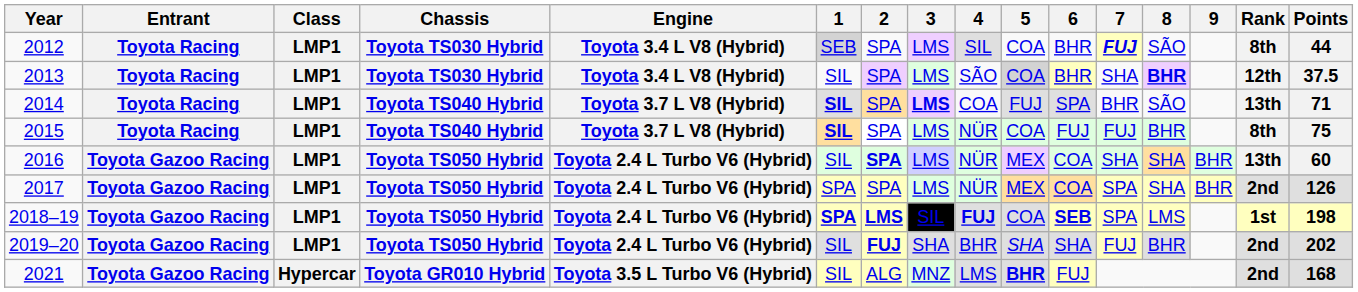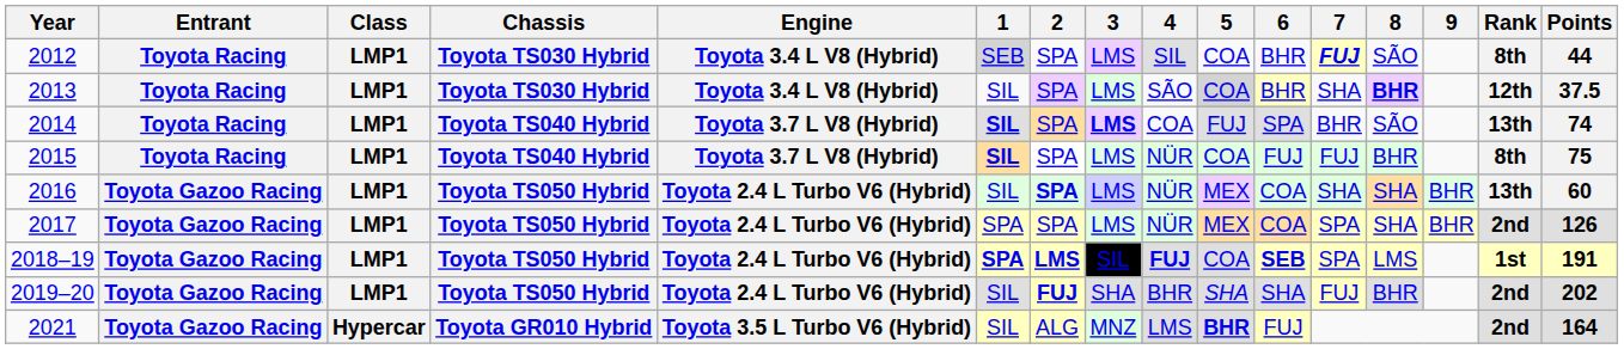 <table class="wikitable" style="text-align:center; font-size:85%">
 <tr>
 <th>Year</th>
 <th>Entrant</th>
 <th>Class</th>
 <th>Chassis</th>
 <th>Engine</th>
 <th>1</th>
 <th>2</th>
 <th>3</th>
 <th>4</th>
 <th>5</th>
 <th>6</th>
 <th>7</th>
 <th>8</th>
 <th>9</th>
 <th>Rank</th>
 <th>Points</th>
 </tr>
 <tr>
 <td><a href='#'>2012</a></td>
 <th nowrap><a href='#'>Toyota Racing</a></th>
 <th>LMP1</th>
 <th nowrap><a href='#'>Toyota TS030 Hybrid</a></th>
 <th nowrap><a href='#'>Toyota</a> 3.4 L V8 (Hybrid)</th>
 <td style="background: lightgrey;"><a href='#'>SEB</a></td>
 <td><a href='#'>SPA</a></td>
 <td style="background:#EFCFFF;"><a href='#'>LMS</a><br></td>
 <td style="background:#DFDFDF;"><a href='#'>SIL</a><br></td>
 <td><a href='#'>COA</a></td>
 <td><a href='#'>BHR</a></td>
 <td style="background:#FFFFBF;"><strong><em><a href='#'>FUJ</a></em></strong><br></td>
 <td><a href='#'>SÃO</a></td>
 <td></td>
 <th>8th</th>
 <th>44</th>
 </tr>
 <tr>
 <td><a href='#'>2013</a></td>
 <th nowrap><a href='#'>Toyota Racing</a></th>
 <th>LMP1</th>
 <th nowrap><a href='#'>Toyota TS030 Hybrid</a></th>
 <th nowrap><a href='#'>Toyota</a> 3.4 L V8 (Hybrid)</th>
 <td><a href='#'>SIL</a></td>
 <td style="background:#EFCFFF;"><a href='#'>SPA</a><br></td>
 <td style="background:#DFFFDF;"><a href='#'>LMS</a><br></td>
 <td><a href='#'>SÃO</a></td>
 <td style="background: lightgrey;"><a href='#'>COA</a></td>
 <td style="background:#FFFFBF;"><a href='#'>BHR</a><br></td>
 <td><a href='#'>SHA</a></td>
 <td style="background:#EFCFFF;"><strong><a href='#'>BHR</a></strong><br></td>
 <td></td>
 <th>12th</th>
 <th>37.5</th>
 </tr>
 <tr>
 <td><a href='#'>2014</a></td>
 <th nowrap><a href='#'>Toyota Racing</a></th>
 <th>LMP1</th>
 <th nowrap><a href='#'>Toyota TS040 Hybrid</a></th>
 <th nowrap><a href='#'>Toyota</a> 3.7 L V8 (Hybrid)</th>
 <td style="background:#DFDFDF;"><strong><a href='#'>SIL</a></strong><br></td>
 <td style="background:#FFDF9F;"><a href='#'>SPA</a><br></td>
 <td style="background:#EFCFFF;"><strong><a href='#'>LMS</a></strong><br></td>
 <td><a href='#'>COA</a></td>
 <td style="background:#DFDFDF;"><a href='#'>FUJ</a><br></td>
 <td style="background:#DFDFDF;"><a href='#'>SPA</a><br></td>
 <td><a href='#'>BHR</a></td>
 <td><a href='#'>SÃO</a></td>
 <td></td>
 <th>13th</th>
-<th>71</th>
+<th>74</th>
 </tr>
 <tr>
 <td><a href='#'>2015</a></td>
 <th nowrap><a href='#'>Toyota Racing</a></th>
 <th>LMP1</th>
 <th nowrap><a href='#'>Toyota TS040 Hybrid</a></th>
 <th nowrap><a href='#'>Toyota</a> 3.7 L V8 (Hybrid)</th>
 <td style="background:#FFDF9F;"><strong><a href='#'>SIL</a><br></strong></td>
 <td style="background:#FFFFFF;"><a href='#'>SPA</a><br></td>
 <td style="background:#DFFFDF;"><a href='#'>LMS</a><br></td>
 <td style="background:#DFFFDF;"><a href='#'>NÜR</a><br></td>
 <td style="background:#DFFFDF;"><a href='#'>COA</a><br></td>
 <td style="background:#DFFFDF;"><a href='#'>FUJ</a><br></td>
 <td style="background:#DFFFDF;"><a href='#'>FUJ</a><br></td>
 <td style="background:#DFFFDF;"><a href='#'>BHR</a><br></td>
 <td></td>
 <th>8th</th>
 <th>75</th>
 </tr>
 <tr>
 <td><a href='#'>2016</a></td>
 <th nowrap><a href='#'>Toyota Gazoo Racing</a></th>
 <th>LMP1</th>
 <th nowrap><a href='#'>Toyota TS050 Hybrid</a></th>
 <th nowrap><a href='#'>Toyota</a> 2.4 L Turbo V6 (Hybrid)</th>
 <td style="background:#DFFFDF;"><a href='#'>SIL</a><br></td>
 <td style="background:#DFFFDF;"><strong><a href='#'>SPA</a><br></strong></td>
 <td style="background:#CFCFFF;"><a href='#'>LMS</a><br></td>
 <td style="background:#DFFFDF;"><a href='#'>NÜR</a><br></td>
 <td style="background:#EFCFFF;"><a href='#'>MEX</a><br></td>
 <td style="background:#DFFFDF;"><a href='#'>COA</a><br></td>
 <td style="background:#DFFFDF;"><a href='#'>SHA</a><br></td>
 <td style="background:#FFDF9F;"><a href='#'>SHA</a><br></td>
 <td style="background:#DFFFDF;"><a href='#'>BHR</a><br></td>
 <th>13th</th>
 <th>60</th>
 </tr>
 <tr>
 <td><a href='#'>2017</a></td>
 <th nowrap><a href='#'>Toyota Gazoo Racing</a></th>
 <th>LMP1</th>
 <th nowrap><a href='#'>Toyota TS050 Hybrid</a></th>
 <th nowrap><a href='#'>Toyota</a> 2.4 L Turbo V6 (Hybrid)</th>
 <td style="background:#FFFFBF;"><a href='#'>SPA</a><br></td>
 <td style="background:#FFFFBF;"><a href='#'>SPA</a><br></td>
 <td style="background:#DFFFDF;"><a href='#'>LMS</a><br></td>
 <td style="background:#DFFFDF;"><a href='#'>NÜR</a><br></td>
 <td style="background:#FFDF9F;"><a href='#'>MEX</a><br></td>
 <td style="background:#FFDF9F;"><a href='#'>COA</a><br></td>
 <td style="background:#FFFFBF;"><a href='#'>SPA</a><br></td>
 <td style="background:#FFFFBF;"><a href='#'>SHA</a><br></td>
 <td style="background:#FFFFBF;"><a href='#'>BHR</a><br></td>
 <th style="background:#DFDFDF;">2nd</th>
 <th style="background:#DFDFDF;">126</th>
 </tr>
 <tr>
 <td nowrap><a href='#'>2018–19</a></td>
 <th nowrap><a href='#'>Toyota Gazoo Racing</a></th>
 <th>LMP1</th>
 <th nowrap><a href='#'>Toyota TS050 Hybrid</a></th>
 <th nowrap><a href='#'>Toyota</a> 2.4 L Turbo V6 (Hybrid)</th>
 <td style="background:#FFFFBF;"><strong><a href='#'>SPA</a></strong><br></td>
 <td style="background:#FFFFBF;"><strong><a href='#'>LMS</a></strong><br></td>
 <td style="background:#000000; color:#ffffff;"><a href='#'><span>SIL</span></a><br></td>
 <td style="background:#DFDFDF;"><strong><a href='#'>FUJ</a></strong><br></td>
 <td style="background:#DFDFDF;"><a href='#'>COA</a><br></td>
 <td style="background:#FFFFBF"><strong><a href='#'>SEB</a></strong><br></td>
 <td style="background:#FFFFBF;"><a href='#'>SPA</a><br></td>
 <td style="background:#FFFFBF;"><a href='#'>LMS</a><br></td>
 <td></td>
 <th style="background:#FFFFBF;">1st</th>
-<th style="background:#FFFFBF;">198</th>
+<th style="background:#FFFFBF;">191</th>
 </tr>
 <tr>
 <td nowrap><a href='#'>2019–20</a></td>
 <th nowrap><a href='#'>Toyota Gazoo Racing</a></th>
 <th>LMP1</th>
 <th nowrap><a href='#'>Toyota TS050 Hybrid</a></th>
 <th nowrap><a href='#'>Toyota</a> 2.4 L Turbo V6 (Hybrid)</th>
 <td style="background:#DFDFDF;"><a href='#'>SIL</a><br></td>
 <td style="background:#FFFFBF;"><strong><a href='#'>FUJ</a></strong><br></td>
 <td style="background:#DFDFDF;"><a href='#'>SHA</a><br></td>
 <td style="background:#DFDFDF;"><a href='#'>BHR</a><br></td>
 <td style="background:#DFDFDF;"><em><a href='#'>SHA</a></em><br></td>
 <td style="background:#DFDFDF;"><a href='#'>SHA</a><br></td>
 <td style="background:#FFFFBF;"><a href='#'>FUJ</a><br></td>
 <td style="background:#DFDFDF;"><a href='#'>BHR</a><br></td>
 <td></td>
 <th style="background:#DFDFDF;">2nd</th>
 <th style="background:#DFDFDF;">202</th>
 </tr>
 <tr>
 <td><a href='#'>2021</a></td>
 <th nowrap><a href='#'>Toyota Gazoo Racing</a></th>
 <th>Hypercar</th>
 <th nowrap><a href='#'>Toyota GR010 Hybrid</a></th>
 <th nowrap><a href='#'>Toyota</a> 3.5 L Turbo V6 (Hybrid)</th>
 <td style="background:#FFFFBF;"><a href='#'>SIL</a><br></td>
 <td style="background:#FFFFBF;"><a href='#'>ALG</a><br></td>
 <td style="background:#DFFFDF;"><a href='#'>MNZ</a><br></td>
 <td style="background:#DFDFDF;"><a href='#'>LMS</a><br></td>
 <td style="background:#DFDFDF;"><strong><a href='#'>BHR</a></strong><br></td>
 <td style="background:#FFFFBF;"><a href='#'>FUJ</a><br></td>
 <td colspan=3></td>
 <th style="background:#DFDFDF;">2nd</th>
-<th style="background:#DFDFDF;">168</th>
+<th style="background:#DFDFDF;">164</th>
 </tr>
 </table>
